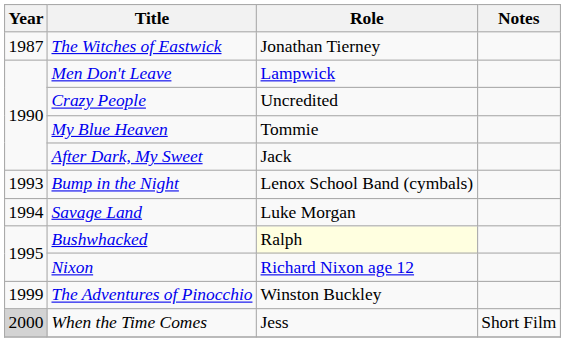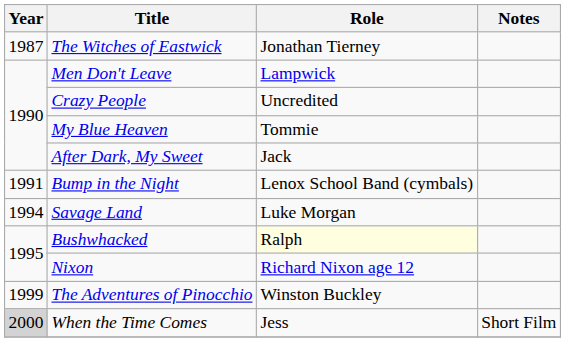 <table class="wikitable sortable">
 <tr>
 <th>Year</th>
 <th>Title</th>
 <th>Role</th>
 <th class="unsortable">Notes</th>
 </tr>
 <tr>
 <td>1987</td>
 <td><em><a href='#'>The Witches of Eastwick</a></em></td>
 <td>Jonathan Tierney</td>
 <td></td>
 </tr>
 <tr>
 <td rowspan="4">1990</td>
 <td><em><a href='#'>Men Don't Leave</a></em></td>
 <td><a href='#'>Lampwick</a></td>
 <td></td>
 </tr>
 <tr>
 <td><em><a href='#'>Crazy People</a></em></td>
 <td>Uncredited</td>
 <td></td>
 </tr>
 <tr>
 <td><em><a href='#'>My Blue Heaven</a></em></td>
 <td>Tommie</td>
 <td></td>
 </tr>
 <tr>
 <td><em><a href='#'>After Dark, My Sweet</a></em></td>
 <td>Jack</td>
 <td></td>
 </tr>
 <tr>
-<td>1993</td>
+<td>1991</td>
 <td><em><a href='#'>Bump in the Night</a></em></td>
 <td>Lenox School Band (cymbals)</td>
 <td></td>
 </tr>
 <tr>
 <td>1994</td>
 <td><em><a href='#'>Savage Land</a></em></td>
 <td>Luke Morgan</td>
 <td></td>
 </tr>
 <tr>
 <td rowspan="2">1995</td>
 <td><em><a href='#'>Bushwhacked</a></em></td>
 <td style="background: lightyellow;">Ralph</td>
 <td></td>
 </tr>
 <tr>
 <td><em><a href='#'>Nixon</a></em></td>
 <td><a href='#'>Richard Nixon age 12</a></td>
 <td></td>
 </tr>
 <tr>
 <td>1999</td>
 <td><em><a href='#'>The Adventures of Pinocchio</a></em></td>
 <td>Winston Buckley</td>
 <td></td>
 </tr>
 <tr>
 <td style="background: lightgrey;">2000</td>
 <td><em>When the Time Comes</em></td>
 <td>Jess</td>
 <td>Short Film</td>
 </tr>
 <tr>
 </tr>
 </table>
